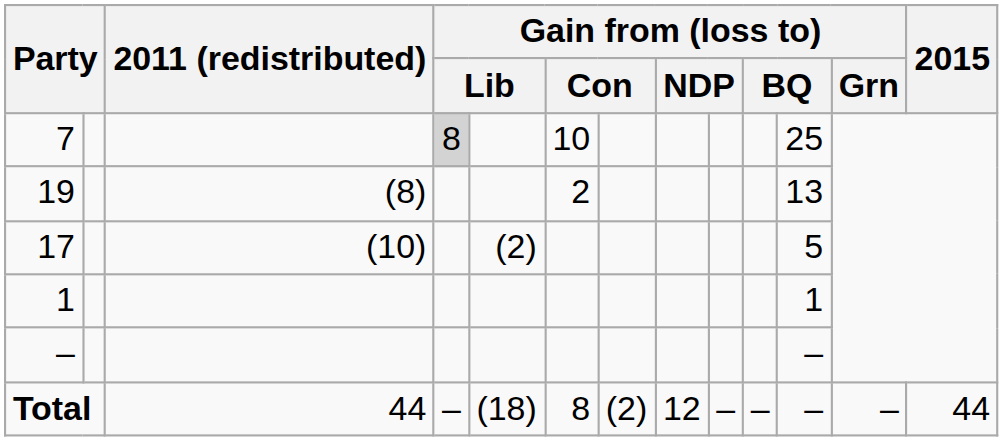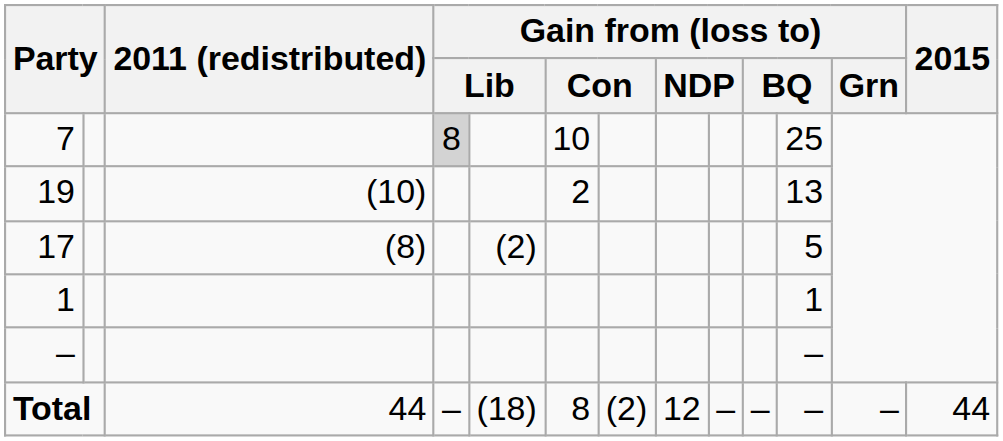 <table class="wikitable" style="text-align:right">
 <tr>
 <th rowspan="2" colspan="2">Party</th>
 <th rowspan="2">2011 (redistributed)</th>
 <th colspan="9">Gain from (loss to)</th>
 <th rowspan="2">2015</th>
 </tr>
 <tr>
 <th colspan="2">Lib</th>
 <th colspan="2">Con</th>
 <th colspan="2">NDP</th>
 <th colspan="2">BQ</th>
 <th>Grn</th>
 </tr>
 <tr>
 <td>7</td>
 <td></td>
 <td></td>
 <td style="background: lightgrey;">8</td>
 <td></td>
 <td>10</td>
 <td></td>
 <td></td>
 <td></td>
 <td></td>
 <td>25</td>
 </tr>
 <tr>
 <td>19</td>
 <td></td>
-<td>(8)</td>
+<td>(10)</td>
 <td></td>
 <td></td>
 <td>2</td>
 <td></td>
 <td></td>
 <td></td>
 <td></td>
 <td>13</td>
 </tr>
 <tr>
 <td>17</td>
 <td></td>
-<td>(10)</td>
+<td>(8)</td>
 <td></td>
 <td>(2)</td>
 <td></td>
 <td></td>
 <td></td>
 <td></td>
 <td></td>
 <td>5</td>
 </tr>
 <tr>
 <td>1</td>
 <td></td>
 <td></td>
 <td></td>
 <td></td>
 <td></td>
 <td></td>
 <td></td>
 <td></td>
 <td></td>
 <td>1</td>
 </tr>
 <tr>
 <td>–</td>
 <td></td>
 <td></td>
 <td></td>
 <td></td>
 <td></td>
 <td></td>
 <td></td>
 <td></td>
 <td></td>
 <td>–</td>
 </tr>
 <tr>
 <td colspan="2" style="text-align:left;"><strong>Total</strong></td>
 <td>44</td>
 <td>–</td>
 <td>(18)</td>
 <td>8</td>
 <td>(2)</td>
 <td>12</td>
 <td>–</td>
 <td>–</td>
 <td>–</td>
 <td>–</td>
 <td>44</td>
 </tr>
 </table>
